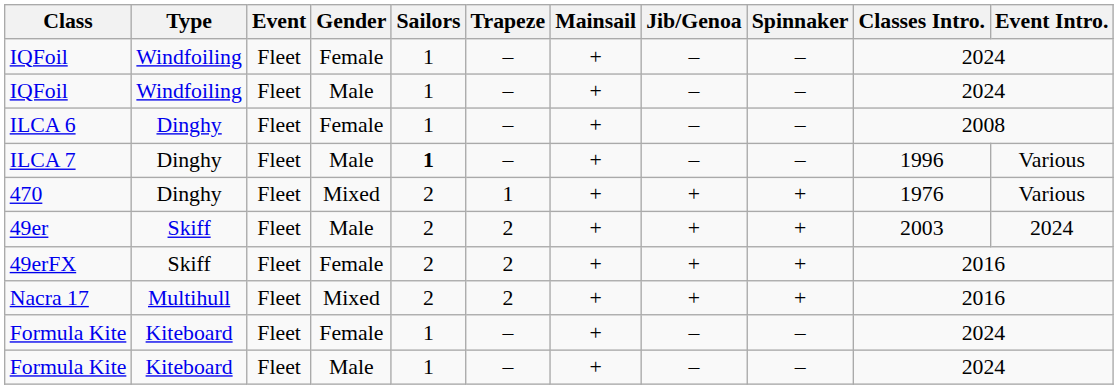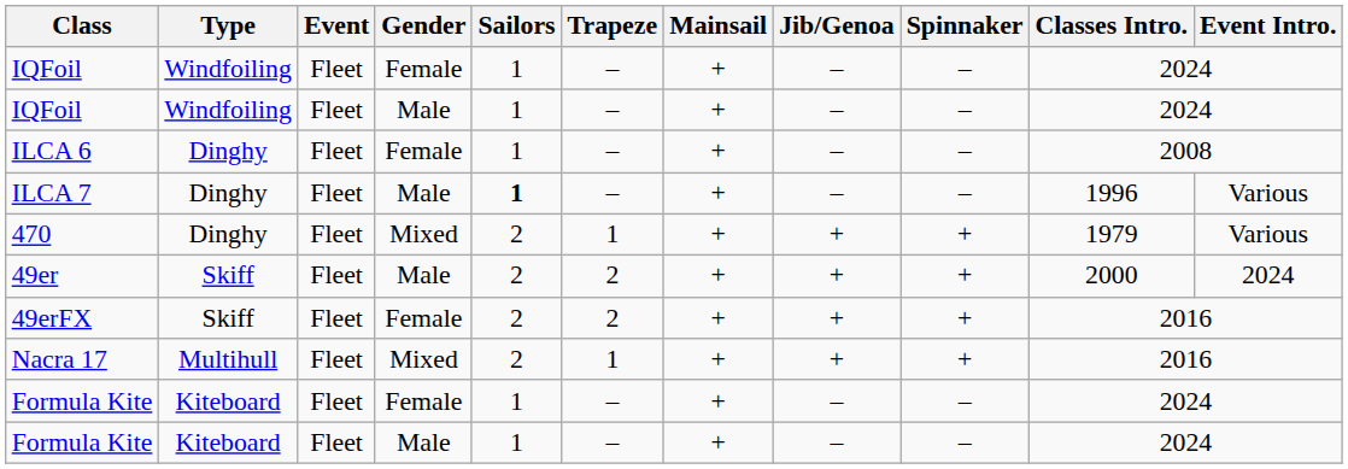 <table class="wikitable" style="text-align:center">
 <tr>
 <th>Class</th>
 <th>Type</th>
 <th>Event</th>
 <th>Gender</th>
 <th>Sailors</th>
 <th>Trapeze</th>
 <th>Mainsail</th>
 <th>Jib/Genoa</th>
 <th>Spinnaker</th>
 <th>Classes Intro.</th>
 <th>Event Intro.</th>
 </tr>
 <tr>
 <td style="text-align:left"><a href='#'>IQFoil</a></td>
 <td><a href='#'>Windfoiling</a></td>
 <td>Fleet</td>
 <td>Female</td>
 <td>1</td>
 <td>–</td>
 <td>+</td>
 <td>–</td>
 <td>–</td>
 <td colspan=2>2024</td>
 </tr>
 <tr>
 <td style="text-align:left"><a href='#'>IQFoil</a></td>
 <td><a href='#'>Windfoiling</a></td>
 <td>Fleet</td>
 <td>Male</td>
 <td>1</td>
 <td>–</td>
 <td>+</td>
 <td>–</td>
 <td>–</td>
 <td colspan=2>2024</td>
 </tr>
 <tr>
 <td style="text-align:left"><a href='#'>ILCA 6</a></td>
 <td><a href='#'>Dinghy</a></td>
 <td>Fleet</td>
 <td>Female</td>
 <td>1</td>
 <td>–</td>
 <td>+</td>
 <td>–</td>
 <td>–</td>
 <td colspan=2>2008</td>
 </tr>
 <tr>
 <td style="text-align:left"><a href='#'>ILCA 7</a></td>
 <td>Dinghy</td>
 <td>Fleet</td>
 <td>Male</td>
 <td><strong>1</strong></td>
 <td>–</td>
 <td>+</td>
 <td>–</td>
 <td>–</td>
 <td>1996</td>
 <td>Various</td>
 </tr>
 <tr>
 <td style="text-align:left"><a href='#'>470</a></td>
 <td>Dinghy</td>
 <td>Fleet</td>
 <td>Mixed</td>
 <td>2</td>
 <td>1</td>
 <td>+</td>
 <td>+</td>
 <td>+</td>
-<td>1976</td>
+<td>1979</td>
 <td>Various</td>
 </tr>
 <tr>
 <td style="text-align:left"><a href='#'>49er</a></td>
 <td><a href='#'>Skiff</a></td>
 <td>Fleet</td>
 <td>Male</td>
 <td>2</td>
 <td>2</td>
 <td>+</td>
 <td>+</td>
 <td>+</td>
-<td>2003</td>
+<td>2000</td>
 <td>2024</td>
 </tr>
 <tr>
 <td style="text-align:left"><a href='#'>49erFX</a></td>
 <td>Skiff</td>
 <td>Fleet</td>
 <td>Female</td>
 <td>2</td>
 <td>2</td>
 <td>+</td>
 <td>+</td>
 <td>+</td>
 <td colspan=2>2016</td>
 </tr>
 <tr>
 <td style="text-align:left"><a href='#'>Nacra 17</a></td>
 <td><a href='#'>Multihull</a></td>
 <td>Fleet</td>
 <td>Mixed</td>
 <td>2</td>
-<td>2</td>
+<td>1</td>
 <td>+</td>
 <td>+</td>
 <td>+</td>
 <td colspan=2>2016</td>
 </tr>
 <tr>
 <td style="text-align:left"><a href='#'>Formula Kite</a></td>
 <td><a href='#'>Kiteboard</a></td>
 <td>Fleet</td>
 <td>Female</td>
 <td>1</td>
 <td>–</td>
 <td>+</td>
 <td>–</td>
 <td>–</td>
 <td colspan=2>2024</td>
 </tr>
 <tr>
 <td style="text-align:left"><a href='#'>Formula Kite</a></td>
 <td><a href='#'>Kiteboard</a></td>
 <td>Fleet</td>
 <td>Male</td>
 <td>1</td>
 <td>–</td>
 <td>+</td>
 <td>–</td>
 <td>–</td>
 <td colspan=2>2024</td>
 </tr>
 </table>
